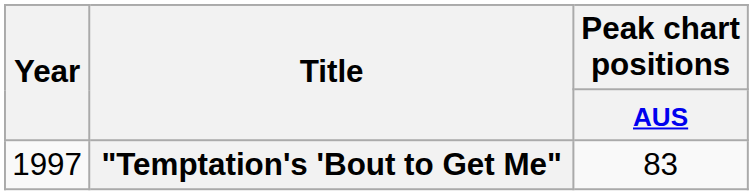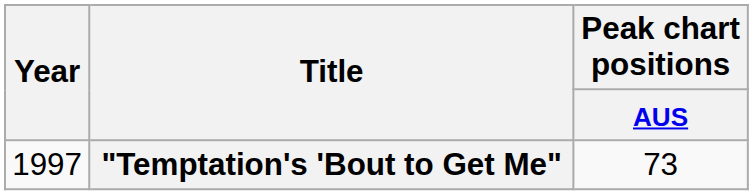 <table class="wikitable plainrowheaders" style="text-align:center;" border="1">
 <tr>
 <th scope="col" rowspan="2">Year</th>
 <th scope="col" rowspan="2" style="width:15em;">Title</th>
 <th scope="col" colspan="1">Peak chart<br>positions</th>
 </tr>
 <tr>
 <th scope="col" style="text-align:center;"><small><a href='#'>AUS</a></small><br></th>
 </tr>
 <tr>
 <td>1997</td>
 <th scope="row">"Temptation's 'Bout to Get Me"</th>
-<td style="text-align:center;">83</td>
+<td style="text-align:center;">73</td>
 </tr>
 </table>
